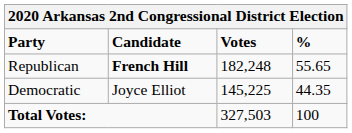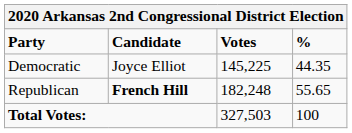 <table class="wikitable">
 <tr>
 <th colspan="4">2020 Arkansas 2nd Congressional District Election</th>
 </tr>
 <tr>
 <td><strong>Party</strong></td>
 <td><strong>Candidate</strong></td>
 <td><strong>Votes</strong></td>
 <td><strong>%</strong></td>
 </tr>
 <tr>
+<td>Democratic</td>
+<td>Joyce Elliot</td>
+<td>145,225</td>
+<td>44.35</td>
+</tr>
+<tr>
 <td>Republican</td>
 <td><strong>French Hill</strong></td>
 <td>182,248</td>
 <td>55.65</td>
-</tr>
-<tr>
-<td>Democratic</td>
-<td>Joyce Elliot</td>
-<td>145,225</td>
-<td>44.35</td>
 </tr>
 <tr>
 <td colspan="2"><strong>Total Votes:</strong></td>
 <td>327,503</td>
 <td>100</td>
 </tr>
 </table>
